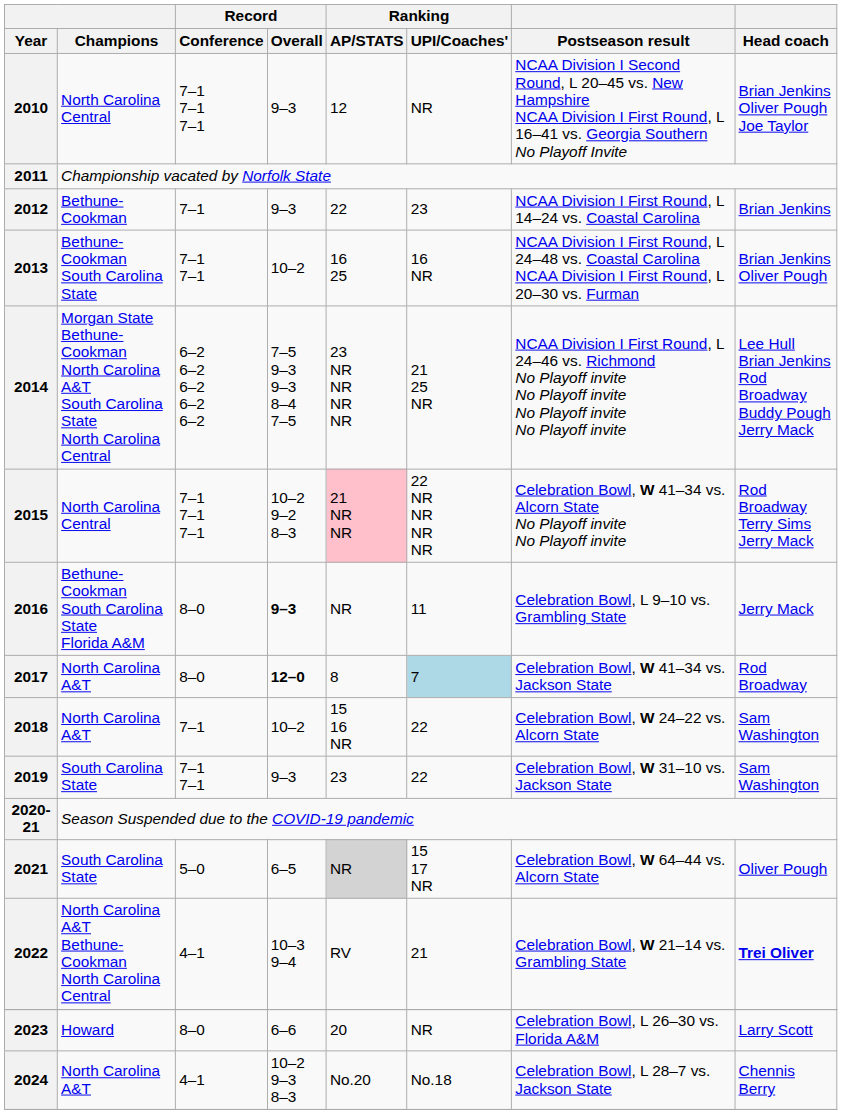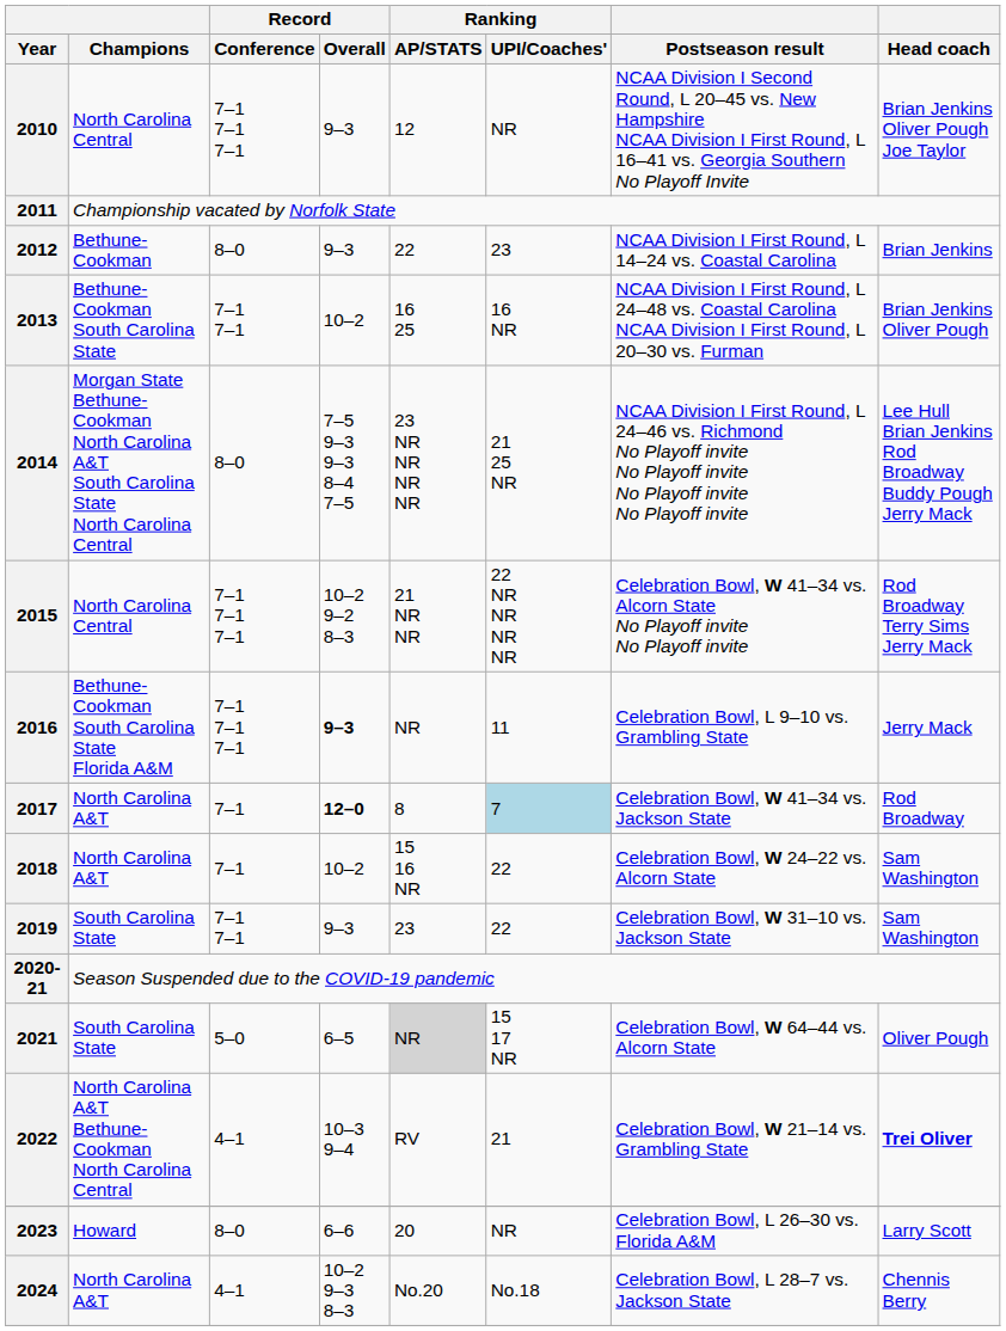 <table class="wikitable">
 <tr>
 <th colspan=2 background:#69005C></th>
 <th colspan=2>Record</th>
 <th colspan=2>Ranking</th>
 <th></th>
 <th></th>
 </tr>
 <tr>
 <th>Year</th>
 <th>Champions</th>
 <th>Conference</th>
 <th>Overall</th>
 <th>AP/STATS</th>
 <th>UPI/Coaches'</th>
 <th>Postseason result</th>
 <th>Head coach</th>
 </tr>
 <tr>
 <th>2010</th>
 <td><a href='#'>North Carolina Central</a></td>
 <td>7–1<br>7–1<br>7–1</td>
 <td>9–3</td>
 <td> 12</td>
 <td>NR</td>
 <td><a href='#'>NCAA Division I Second Round</a>, L 20–45 vs. <a href='#'>New Hampshire</a><br><a href='#'>NCAA Division I First Round</a>, L 16–41 vs. <a href='#'>Georgia Southern</a><br><em>No Playoff Invite</em></td>
 <td><a href='#'>Brian Jenkins</a><br><a href='#'>Oliver Pough</a><br><a href='#'>Joe Taylor</a></td>
 </tr>
 <tr>
 <th>2011</th>
 <td colspan="7"><em>Championship vacated by <a href='#'>Norfolk State</a></em></td>
 </tr>
 <tr>
 <th>2012</th>
 <td><a href='#'>Bethune-Cookman</a></td>
-<td>7–1</td>
+<td>8–0</td>
 <td>9–3</td>
 <td> 22</td>
 <td>23</td>
 <td><a href='#'>NCAA Division I First Round</a>, L 14–24 vs. <a href='#'>Coastal Carolina</a></td>
 <td><a href='#'>Brian Jenkins</a></td>
 </tr>
 <tr>
 <th>2013</th>
 <td><a href='#'>Bethune-Cookman</a><br><a href='#'>South Carolina State</a></td>
 <td>7–1<br>7–1</td>
 <td>10–2</td>
 <td> 16<br> 25</td>
 <td> 16<br>NR</td>
 <td><a href='#'>NCAA Division I First Round</a>, L 24–48 vs. <a href='#'>Coastal Carolina</a><br><a href='#'>NCAA Division I First Round</a>, L 20–30 vs. <a href='#'>Furman</a></td>
 <td><a href='#'>Brian Jenkins</a><br><a href='#'>Oliver Pough</a></td>
 </tr>
 <tr>
 <th>2014</th>
 <td><a href='#'>Morgan State</a><br><a href='#'>Bethune-Cookman</a><br><a href='#'>North Carolina A&T</a><br><a href='#'>South Carolina State</a><br><a href='#'>North Carolina Central</a></td>
-<td>6–2<br>6–2<br>6–2<br>6–2<br>6–2</td>
+<td>8–0</td>
 <td>7–5<br>9–3<br>9–3<br>8–4<br>7–5</td>
 <td> 23<br>NR<br>NR<br>NR<br>NR<br></td>
 <td> 21<br> 25<br>NR</td>
 <td><a href='#'>NCAA Division I First Round</a>, L 24–46 vs. <a href='#'>Richmond</a><br><em>No Playoff invite</em><br><em>No Playoff invite</em><br><em>No Playoff invite</em><br><em>No Playoff invite</em></td>
 <td><a href='#'>Lee Hull</a><br><a href='#'>Brian Jenkins</a><br><a href='#'>Rod Broadway</a><br><a href='#'>Buddy Pough</a><br><a href='#'>Jerry Mack</a></td>
 </tr>
 <tr>
 <th>2015</th>
 <td><a href='#'>North Carolina Central</a></td>
 <td>7–1<br>7–1<br>7–1</td>
 <td>10–2<br>9–2<br>8–3</td>
-<td style="background: pink;"> 21<br>NR<br>NR</td>
+<td> 21<br>NR<br>NR</td>
 <td> 22<br>NR<br>NR<br>NR<br>NR<br></td>
 <td><a href='#'>Celebration Bowl</a>, <strong>W</strong> 41–34 vs. <a href='#'>Alcorn State</a><br><em>No Playoff invite</em><br><em>No Playoff invite</em></td>
 <td><a href='#'>Rod Broadway</a><br><a href='#'>Terry Sims</a><br><a href='#'>Jerry Mack</a></td>
 </tr>
 <tr>
 <th>2016</th>
 <td><a href='#'>Bethune-Cookman</a><br><a href='#'>South Carolina State</a><br><a href='#'>Florida A&M</a></td>
-<td>8–0</td>
+<td>7–1<br>7–1<br>7–1</td>
 <td><strong>9–3</strong></td>
 <td>NR</td>
 <td> 11</td>
 <td><a href='#'>Celebration Bowl</a>, L 9–10 vs. <a href='#'>Grambling State</a></td>
 <td><a href='#'>Jerry Mack</a></td>
 </tr>
 <tr>
 <th>2017</th>
 <td><a href='#'>North Carolina A&T</a></td>
-<td>8–0</td>
+<td>7–1</td>
 <td><strong>12–0</strong></td>
 <td> 8</td>
 <td style="background: lightblue;"> 7</td>
 <td><a href='#'>Celebration Bowl</a>, <strong>W</strong> 41–34  vs. <a href='#'>Jackson State</a></td>
 <td><a href='#'>Rod Broadway</a></td>
 </tr>
 <tr>
 <th>2018</th>
 <td><a href='#'>North Carolina A&T</a></td>
 <td>7–1</td>
 <td>10–2</td>
 <td> 15<br> 16<br>NR</td>
 <td> 22</td>
 <td><a href='#'>Celebration Bowl</a>, <strong>W</strong> 24–22 vs. <a href='#'>Alcorn State</a></td>
 <td><a href='#'>Sam Washington</a></td>
 </tr>
 <tr>
 <th>2019</th>
 <td><a href='#'>South Carolina State</a></td>
 <td>7–1<br>7–1</td>
 <td>9–3</td>
 <td> 23</td>
 <td> 22</td>
 <td><a href='#'>Celebration Bowl</a>, <strong>W</strong> 31–10 vs. <a href='#'>Jackson State</a></td>
 <td><a href='#'>Sam Washington</a></td>
 </tr>
 <tr>
 <th>2020-21</th>
 <td colspan="7"><em> Season Suspended due to the <a href='#'>COVID-19 pandemic</a></em></td>
 </tr>
 <tr>
 <th>2021</th>
 <td><a href='#'>South Carolina State</a></td>
 <td>5–0</td>
 <td>6–5</td>
 <td style="background: lightgrey;">NR</td>
 <td>15<br>17<br>NR</td>
 <td><a href='#'>Celebration Bowl</a>, <strong>W</strong> 64–44 vs. <a href='#'>Alcorn State</a></td>
 <td><a href='#'>Oliver Pough</a></td>
 </tr>
 <tr>
 <th>2022</th>
 <td><a href='#'>North Carolina A&T</a><br><a href='#'>Bethune-Cookman</a><br><a href='#'>North Carolina Central</a></td>
 <td>4–1</td>
 <td>10–3<br>9–4</td>
 <td>RV</td>
 <td> 21</td>
 <td><a href='#'>Celebration Bowl</a>, <strong>W</strong> 21–14 vs. <a href='#'>Grambling State</a></td>
 <td><strong><a href='#'>Trei Oliver</a></strong></td>
 </tr>
 <tr>
 </tr>
 <tr>
 <th>2023</th>
 <td><a href='#'>Howard</a></td>
 <td>8–0</td>
 <td>6–6</td>
 <td> 20</td>
 <td>NR</td>
 <td><a href='#'>Celebration Bowl</a>, L 26–30 vs. <a href='#'>Florida A&M</a></td>
 <td><a href='#'>Larry Scott</a></td>
 </tr>
 <tr>
 <th>2024</th>
 <td><a href='#'>North Carolina A&T</a></td>
 <td>4–1</td>
 <td>10–2<br>9–3<br>8–3</td>
 <td>No.20</td>
 <td>No.18</td>
 <td><a href='#'>Celebration Bowl</a>, L 28–7 vs. <a href='#'>Jackson State</a></td>
 <td><a href='#'>Chennis Berry</a></td>
 </tr>
 <tr>
 </tr>
 </table>
